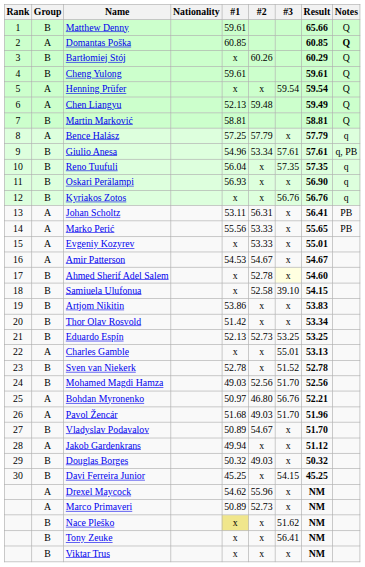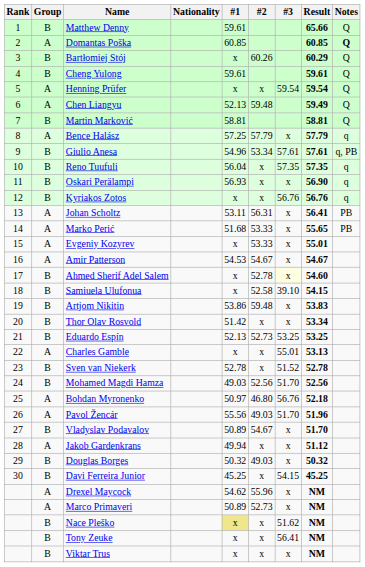 <table class="wikitable sortable" style="text-align:center">
 <tr>
 <th>Rank</th>
 <th>Group</th>
 <th>Name</th>
 <th>Nationality</th>
 <th>#1</th>
 <th>#2</th>
 <th>#3</th>
 <th>Result</th>
 <th>Notes</th>
 </tr>
 <tr bgcolor=ccffcc>
 <td>1</td>
 <td>B</td>
 <td align=left><a href='#'>Matthew Denny</a></td>
 <td align=left></td>
 <td>59.61</td>
 <td></td>
 <td></td>
 <td><strong>65.66</strong></td>
 <td>Q</td>
 </tr>
 <tr bgcolor=ccffcc>
 <td>2</td>
 <td>A</td>
 <td align=left><a href='#'>Domantas Poška</a></td>
 <td align=left></td>
 <td>60.85</td>
 <td></td>
 <td></td>
 <td><strong>60.85</strong></td>
 <td><strong>Q</strong></td>
 </tr>
 <tr bgcolor=ccffcc>
 <td>3</td>
 <td>B</td>
 <td align=left><a href='#'>Bartłomiej Stój</a></td>
 <td align=left></td>
 <td>x</td>
 <td>60.26</td>
 <td></td>
 <td><strong>60.29</strong></td>
 <td>Q</td>
 </tr>
 <tr bgcolor=ccffcc>
 <td>4</td>
 <td>B</td>
 <td align=left><a href='#'>Cheng Yulong</a></td>
 <td align=left></td>
 <td>59.61</td>
 <td></td>
 <td></td>
 <td><strong>59.61</strong></td>
 <td>Q</td>
 </tr>
 <tr bgcolor=ccffcc>
 <td>5</td>
 <td>A</td>
 <td align=left><a href='#'>Henning Prüfer</a></td>
 <td align=left></td>
 <td>x</td>
 <td>x</td>
 <td>59.54</td>
 <td><strong>59.54</strong></td>
 <td>Q</td>
 </tr>
 <tr bgcolor=ccffcc>
 <td>6</td>
 <td>A</td>
 <td align=left><a href='#'>Chen Liangyu</a></td>
 <td align=left></td>
 <td>52.13</td>
 <td>59.48</td>
 <td></td>
 <td><strong>59.49</strong></td>
 <td>Q</td>
 </tr>
 <tr bgcolor=ccffcc>
 <td>7</td>
 <td>B</td>
 <td align=left><a href='#'>Martin Marković</a></td>
 <td align=left></td>
 <td>58.81</td>
 <td></td>
 <td></td>
 <td><strong>58.81</strong></td>
 <td>Q</td>
 </tr>
 <tr bgcolor=ddffdd>
 <td>8</td>
 <td>A</td>
 <td align=left><a href='#'>Bence Halász</a></td>
 <td align=left></td>
 <td>57.25</td>
 <td>57.79</td>
 <td>x</td>
 <td><strong>57.79</strong></td>
 <td>q</td>
 </tr>
 <tr bgcolor=ddffdd>
 <td>9</td>
 <td>B</td>
 <td align=left><a href='#'>Giulio Anesa</a></td>
 <td align=left></td>
 <td>54.96</td>
 <td>53.34</td>
 <td>57.61</td>
 <td><strong>57.61</strong></td>
 <td>q, PB</td>
 </tr>
 <tr bgcolor=ddffdd>
 <td>10</td>
 <td>B</td>
 <td align=left><a href='#'>Reno Tuufuli</a></td>
 <td align=left></td>
 <td>56.04</td>
 <td>x</td>
 <td>57.35</td>
 <td><strong>57.35</strong></td>
 <td>q</td>
 </tr>
 <tr bgcolor=ddffdd>
 <td>11</td>
 <td>B</td>
 <td align=left><a href='#'>Oskari Perälampi</a></td>
 <td align=left></td>
 <td>56.93</td>
 <td>x</td>
 <td>x</td>
 <td><strong>56.90</strong></td>
 <td>q</td>
 </tr>
 <tr bgcolor=ddffdd>
 <td>12</td>
 <td>B</td>
 <td align=left><a href='#'>Kyriakos Zotos</a></td>
 <td align=left></td>
 <td>x</td>
 <td>x</td>
 <td>56.76</td>
 <td><strong>56.76</strong></td>
 <td>q</td>
 </tr>
 <tr>
 <td>13</td>
 <td>A</td>
 <td align=left><a href='#'>Johan Scholtz</a></td>
 <td align=left></td>
 <td>53.11</td>
 <td>56.31</td>
 <td>x</td>
 <td><strong>56.41</strong></td>
 <td>PB</td>
 </tr>
 <tr>
 <td>14</td>
 <td>A</td>
 <td align=left><a href='#'>Marko Perić</a></td>
 <td align=left></td>
-<td>55.56</td>
+<td>51.68</td>
 <td>53.33</td>
 <td>x</td>
 <td><strong>55.65</strong></td>
 <td>PB</td>
 </tr>
 <tr>
 <td>15</td>
 <td>A</td>
 <td align=left><a href='#'>Evgeniy Kozyrev</a></td>
 <td align=left></td>
 <td>x</td>
 <td>53.33</td>
 <td>x</td>
 <td><strong>55.01</strong></td>
 <td></td>
 </tr>
 <tr>
 <td>16</td>
 <td>A</td>
 <td align=left><a href='#'>Amir Patterson</a></td>
 <td align=left></td>
 <td>54.53</td>
 <td>54.67</td>
 <td>x</td>
 <td><strong>54.67</strong></td>
 <td></td>
 </tr>
 <tr>
 <td>17</td>
 <td>B</td>
 <td align=left><a href='#'>Ahmed Sherif Adel Salem</a></td>
 <td align=left></td>
 <td>x</td>
 <td>52.78</td>
 <td style="background: lightyellow;">x</td>
 <td><strong>54.60</strong></td>
 <td></td>
 </tr>
 <tr>
 <td>18</td>
 <td>B</td>
 <td align=left><a href='#'>Samiuela Ulufonua</a></td>
 <td align=left></td>
 <td>x</td>
 <td>52.58</td>
 <td>39.10</td>
 <td><strong>54.15</strong></td>
 <td></td>
 </tr>
 <tr>
 <td>19</td>
 <td>B</td>
 <td align=left><a href='#'>Artjom Nikitin</a></td>
 <td align=left></td>
 <td>53.86</td>
-<td>x</td>
+<td>59.48</td>
 <td>x</td>
 <td><strong>53.83</strong></td>
 <td></td>
 </tr>
 <tr>
 <td>20</td>
 <td>B</td>
 <td align=left><a href='#'>Thor Olav Rosvold</a></td>
 <td align=left></td>
 <td>51.42</td>
 <td>x</td>
 <td>x</td>
 <td><strong>53.34</strong></td>
 <td></td>
 </tr>
 <tr>
 <td>21</td>
 <td>B</td>
 <td align=left><a href='#'>Eduardo Espín</a></td>
 <td align=left></td>
 <td>52.13</td>
 <td>52.73</td>
 <td>53.25</td>
 <td><strong>53.25</strong></td>
 <td></td>
 </tr>
 <tr>
 <td>22</td>
 <td>A</td>
 <td align=left><a href='#'>Charles Gamble</a></td>
 <td align=left></td>
 <td>x</td>
 <td>x</td>
 <td>55.01</td>
 <td><strong>53.13</strong></td>
 <td></td>
 </tr>
 <tr>
 <td>23</td>
 <td>B</td>
 <td align=left><a href='#'>Sven van Niekerk</a></td>
 <td align=left></td>
 <td>52.78</td>
 <td>x</td>
 <td>51.52</td>
 <td><strong>52.78</strong></td>
 <td></td>
 </tr>
 <tr>
 <td>24</td>
 <td>B</td>
 <td align=left><a href='#'>Mohamed Magdi Hamza</a></td>
 <td align=left></td>
 <td>49.03</td>
 <td>52.56</td>
 <td>51.70</td>
 <td><strong>52.56</strong></td>
 <td></td>
 </tr>
 <tr>
 <td>25</td>
 <td>A</td>
 <td align=left><a href='#'>Bohdan Myronenko</a></td>
 <td align=left></td>
 <td>50.97</td>
 <td>46.80</td>
 <td>56.76</td>
-<td><strong>52.21</strong></td>
+<td><strong>52.18</strong></td>
 <td></td>
 </tr>
 <tr>
 <td>26</td>
 <td>A</td>
 <td align=left><a href='#'>Pavol Žencár</a></td>
 <td align=left></td>
-<td>51.68</td>
+<td>55.56</td>
 <td>49.03</td>
 <td>51.70</td>
 <td><strong>51.96</strong></td>
 <td></td>
 </tr>
 <tr>
 <td>27</td>
 <td>B</td>
 <td align=left><a href='#'>Vladyslav Podavalov</a></td>
 <td align=left></td>
 <td>50.89</td>
 <td>54.67</td>
 <td>x</td>
 <td><strong>51.70</strong></td>
 <td></td>
 </tr>
 <tr>
 <td>28</td>
 <td>A</td>
 <td align=left><a href='#'>Jakob Gardenkrans</a></td>
 <td align=left></td>
 <td>49.94</td>
 <td>x</td>
 <td>x</td>
 <td><strong>51.12</strong></td>
 <td></td>
 </tr>
 <tr>
 <td>29</td>
 <td>B</td>
 <td align=left><a href='#'>Douglas Borges</a></td>
 <td align=left></td>
 <td>50.32</td>
 <td>49.03</td>
 <td>x</td>
 <td><strong>50.32</strong></td>
 <td></td>
 </tr>
 <tr>
 <td>30</td>
 <td>B</td>
 <td align=left><a href='#'>Davi Ferreira Junior</a></td>
 <td align=left></td>
 <td>45.25</td>
 <td>x</td>
 <td>54.15</td>
 <td><strong>45.25</strong></td>
 <td></td>
 </tr>
 <tr>
 <td></td>
 <td>A</td>
 <td align=left><a href='#'>Drexel Maycock</a></td>
 <td align=left></td>
 <td>54.62</td>
 <td>55.96</td>
 <td>x</td>
 <td><strong>NM</strong></td>
 <td></td>
 </tr>
 <tr>
 <td></td>
 <td>A</td>
 <td align=left><a href='#'>Marco Primaveri</a></td>
 <td align=left></td>
 <td>50.89</td>
 <td>52.73</td>
 <td>x</td>
 <td><strong>NM</strong></td>
 <td></td>
 </tr>
 <tr>
 <td></td>
 <td>B</td>
 <td align=left><a href='#'>Nace Pleško</a></td>
 <td align=left></td>
 <td style="background: khaki;">x</td>
 <td>x</td>
 <td>51.62</td>
 <td><strong>NM</strong></td>
 <td></td>
 </tr>
 <tr>
 <td></td>
 <td>B</td>
 <td align=left><a href='#'>Tony Zeuke</a></td>
 <td align=left></td>
 <td>x</td>
 <td>x</td>
 <td>56.41</td>
 <td><strong>NM</strong></td>
 <td></td>
 </tr>
 <tr>
 <td></td>
 <td>B</td>
 <td align=left><a href='#'>Viktar Trus</a></td>
 <td align=left></td>
 <td>x</td>
 <td>x</td>
 <td>x</td>
 <td><strong>NM</strong></td>
 <td></td>
 </tr>
 </table>
